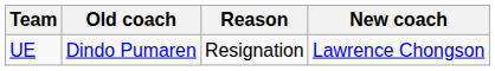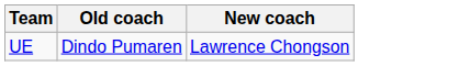 <table class="wikitable">
 <tr>
 <th>Team</th>
 <th>Old coach</th>
-<th>Reason</th>
 <th>New coach</th>
 </tr>
 <tr>
 <td><a href='#'>UE</a></td>
 <td><a href='#'>Dindo Pumaren</a></td>
-<td>Resignation</td>
 <td><a href='#'>Lawrence Chongson</a></td>
 </tr>
 </table>
